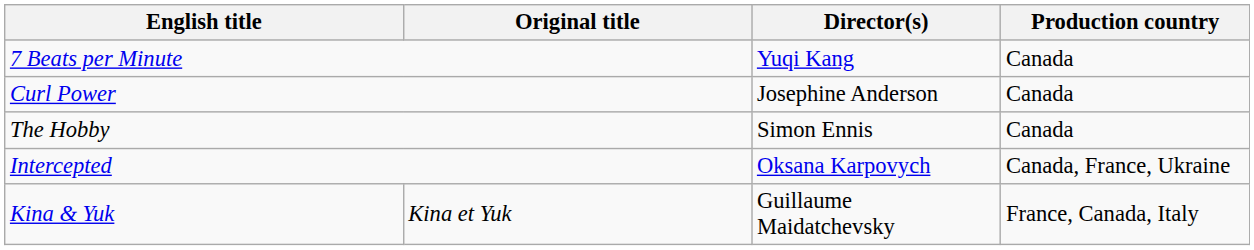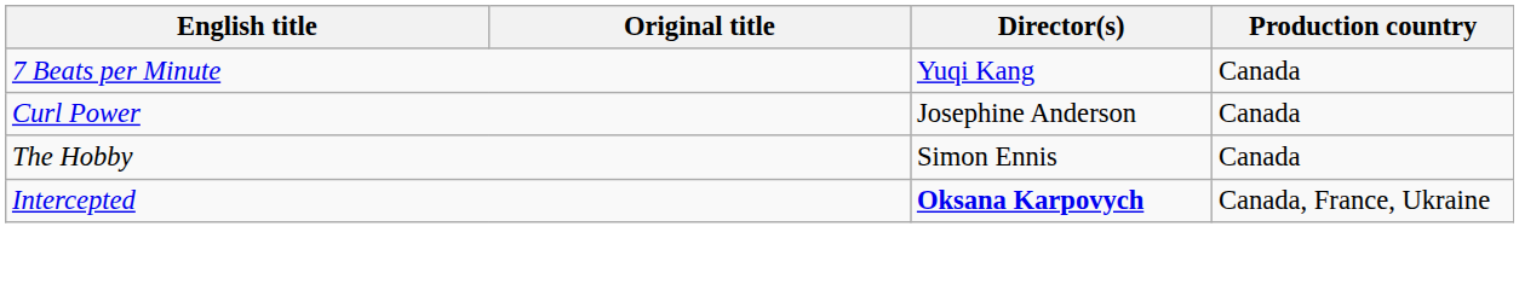 <table class="wikitable" width=100%>
 <tr>
 <th scope="col" width="32%">English title</th>
 <th scope="col" width="28%">Original title</th>
 <th scope="col" width="20%">Director(s)</th>
 <th scope="col" width="20%">Production country</th>
 </tr>
 <tr>
 <td colspan=2><em><a href='#'>7 Beats per Minute</a></em></td>
 <td><a href='#'>Yuqi Kang</a></td>
 <td>Canada</td>
 </tr>
 <tr>
 <td colspan=2><em><a href='#'>Curl Power</a></em></td>
 <td>Josephine Anderson</td>
 <td>Canada</td>
 </tr>
 <tr>
 <td colspan=2><em>The Hobby</em></td>
 <td>Simon Ennis</td>
 <td>Canada</td>
 </tr>
 <tr>
 <td colspan=2><em><a href='#'>Intercepted</a></em></td>
-<td><a href='#'>Oksana Karpovych</a></td>
+<td><strong><a href='#'>Oksana Karpovych</a></strong></td>
 <td>Canada, France, Ukraine</td>
 </tr>
-<tr>
-<td><em><a href='#'>Kina & Yuk</a></em></td>
-<td><em>Kina et Yuk</em></td>
-<td>Guillaume Maidatchevsky</td>
-<td>France, Canada, Italy</td>
-</tr>
 </table>
